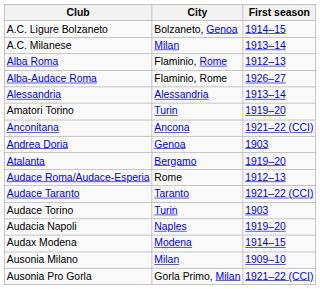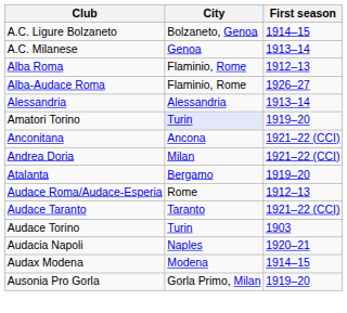 <table class="wikitable">
 <tr>
 <th>Club</th>
 <th>City</th>
 <th>First season</th>
 </tr>
 <tr>
 <td>A.C. Ligure Bolzaneto</td>
 <td>Bolzaneto, <a href='#'>Genoa</a></td>
 <td><a href='#'>1914–15</a></td>
 </tr>
 <tr>
 <td>A.C. Milanese</td>
-<td><a href='#'>Milan</a></td>
+<td><a href='#'>Genoa</a></td>
 <td><a href='#'>1913–14</a></td>
 </tr>
 <tr>
 <td><a href='#'>Alba Roma</a></td>
 <td>Flaminio, <a href='#'>Rome</a></td>
 <td><a href='#'>1912–13</a></td>
 </tr>
 <tr>
 <td><a href='#'>Alba-Audace Roma</a></td>
 <td>Flaminio, Rome</td>
 <td><a href='#'>1926–27</a></td>
 </tr>
 <tr>
 <td><a href='#'>Alessandria</a></td>
 <td><a href='#'>Alessandria</a></td>
 <td><a href='#'>1913–14</a></td>
 </tr>
 <tr>
 <td>Amatori Torino</td>
-<td><a href='#'>Turin</a></td>
+<td style="background: lavender;"><a href='#'>Turin</a></td>
 <td><a href='#'>1919–20</a></td>
 </tr>
 <tr>
 <td><a href='#'>Anconitana</a></td>
 <td><a href='#'>Ancona</a></td>
 <td><a href='#'>1921–22 (CCI)</a></td>
 </tr>
 <tr>
 <td><a href='#'>Andrea Doria</a></td>
-<td><a href='#'>Genoa</a></td>
-<td><a href='#'>1903</a></td>
+<td><a href='#'>Milan</a></td>
+<td><a href='#'>1921–22 (CCI)</a></td>
 </tr>
 <tr>
 <td><a href='#'>Atalanta</a></td>
 <td><a href='#'>Bergamo</a></td>
 <td><a href='#'>1919–20</a></td>
 </tr>
 <tr>
 <td><a href='#'>Audace Roma/Audace-Esperia</a></td>
 <td>Rome</td>
 <td><a href='#'>1912–13</a></td>
 </tr>
 <tr>
 <td><a href='#'>Audace Taranto</a></td>
 <td><a href='#'>Taranto</a></td>
 <td><a href='#'>1921–22 (CCI)</a></td>
 </tr>
 <tr>
 <td>Audace Torino</td>
 <td><a href='#'>Turin</a></td>
 <td><a href='#'>1903</a></td>
 </tr>
 <tr>
 <td>Audacia Napoli</td>
 <td><a href='#'>Naples</a></td>
-<td><a href='#'>1919–20</a></td>
+<td><a href='#'>1920–21</a></td>
 </tr>
 <tr>
 <td>Audax Modena</td>
 <td><a href='#'>Modena</a></td>
 <td><a href='#'>1914–15</a></td>
 </tr>
 <tr>
-<td>Ausonia Milano</td>
-<td><a href='#'>Milan</a></td>
-<td><a href='#'>1909–10</a></td>
-</tr>
-<tr>
 <td>Ausonia Pro Gorla</td>
 <td>Gorla Primo, <a href='#'>Milan</a></td>
-<td><a href='#'>1921–22 (CCI)</a></td>
+<td><a href='#'>1919–20</a></td>
 </tr>
 </table>
